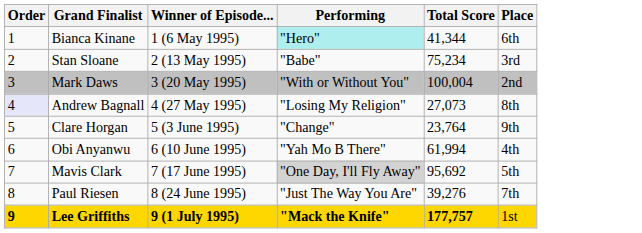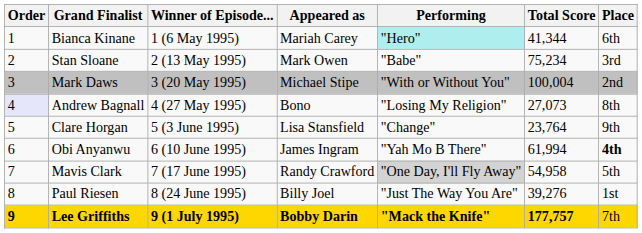 <table class="wikitable sortable">
 <tr>
 <th>Order</th>
 <th>Grand Finalist</th>
 <th>Winner of Episode...</th>
+<th>Appeared as</th>
 <th>Performing</th>
 <th>Total Score</th>
 <th>Place</th>
 </tr>
 <tr>
 <td>1</td>
 <td>Bianca Kinane</td>
 <td>1 (6 May 1995)</td>
+<td>Mariah Carey</td>
 <td style="background: paleturquoise;">"Hero"</td>
 <td>41,344</td>
 <td>6th</td>
 </tr>
 <tr>
 <td>2</td>
 <td>Stan Sloane</td>
 <td>2 (13 May 1995)</td>
+<td>Mark Owen</td>
 <td>"Babe"</td>
 <td>75,234</td>
 <td>3rd</td>
 </tr>
 <tr style="background:silver;">
 <td>3</td>
 <td>Mark Daws</td>
 <td>3 (20 May 1995)</td>
+<td>Michael Stipe</td>
 <td>"With or Without You"</td>
 <td>100,004</td>
 <td>2nd</td>
 </tr>
 <tr>
 <td style="background: lavender;">4</td>
 <td>Andrew Bagnall</td>
 <td>4 (27 May 1995)</td>
+<td>Bono</td>
 <td>"Losing My Religion"</td>
 <td>27,073</td>
 <td>8th</td>
 </tr>
 <tr>
 <td>5</td>
 <td>Clare Horgan</td>
 <td>5 (3 June 1995)</td>
+<td>Lisa Stansfield</td>
 <td>"Change"</td>
 <td>23,764</td>
 <td>9th</td>
 </tr>
 <tr>
 <td>6</td>
 <td>Obi Anyanwu</td>
 <td>6 (10 June 1995)</td>
+<td>James Ingram</td>
 <td>"Yah Mo B There"</td>
 <td>61,994</td>
-<td>4th</td>
+<td><strong>4th</strong></td>
 </tr>
 <tr>
 <td>7</td>
 <td>Mavis Clark</td>
 <td>7 (17 June 1995)</td>
+<td>Randy Crawford</td>
 <td style="background: lightgrey;">"One Day, I'll Fly Away"</td>
-<td>95,692</td>
+<td>54,958</td>
 <td>5th</td>
 </tr>
 <tr>
 <td>8</td>
 <td>Paul Riesen</td>
 <td>8 (24 June 1995)</td>
+<td>Billy Joel</td>
 <td>"Just The Way You Are"</td>
 <td>39,276</td>
-<td>7th</td>
+<td>1st</td>
 </tr>
 <tr style="background:gold;">
 <td><strong>9</strong></td>
 <td><strong>Lee Griffiths</strong></td>
 <td><strong>9 (1 July 1995)</strong></td>
+<td><strong>Bobby Darin</strong></td>
 <td><strong>"Mack the Knife"</strong></td>
 <td><strong>177,757</strong></td>
-<td>1st</td>
+<td>7th</td>
 </tr>
 </table>
